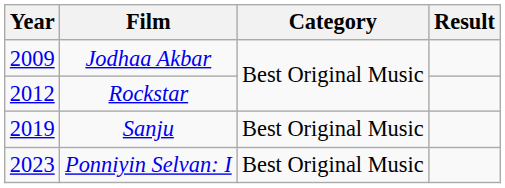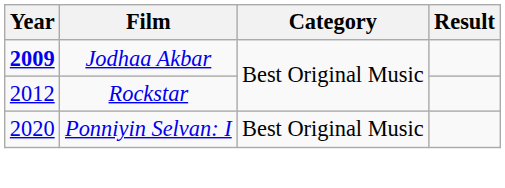 <table class="wikitable">
 <tr>
 <th>Year</th>
 <th>Film</th>
 <th>Category</th>
 <th>Result</th>
 </tr>
 <tr>
-<td style="text-align:center;"><a href='#'>2009</a></td>
+<td style="text-align:center;"><strong><a href='#'>2009</a></strong></td>
 <td style="text-align:center;"><em><a href='#'>Jodhaa Akbar</a></em></td>
 <td rowspan="2" style="text-align:center;">Best Original Music</td>
 <td></td>
 </tr>
 <tr>
 <td style="text-align:center;"><a href='#'>2012</a></td>
 <td style="text-align:center;"><em><a href='#'>Rockstar</a></em></td>
 <td></td>
 </tr>
 <tr>
-<td style="text-align:center;"><a href='#'>2019</a></td>
-<td style="text-align:center;"><em><a href='#'>Sanju</a></em></td>
-<td style="text-align:center;">Best Original Music<br></td>
-<td></td>
-</tr>
-<tr>
-<td style="text-align:center;"><a href='#'>2023</a></td>
+<td style="text-align:center;"><a href='#'>2020</a></td>
 <td style="text-align:center;"><em><a href='#'>Ponniyin Selvan: I</a></em></td>
 <td style="text-align:center;">Best Original Music</td>
 <td></td>
 </tr>
 </table>
